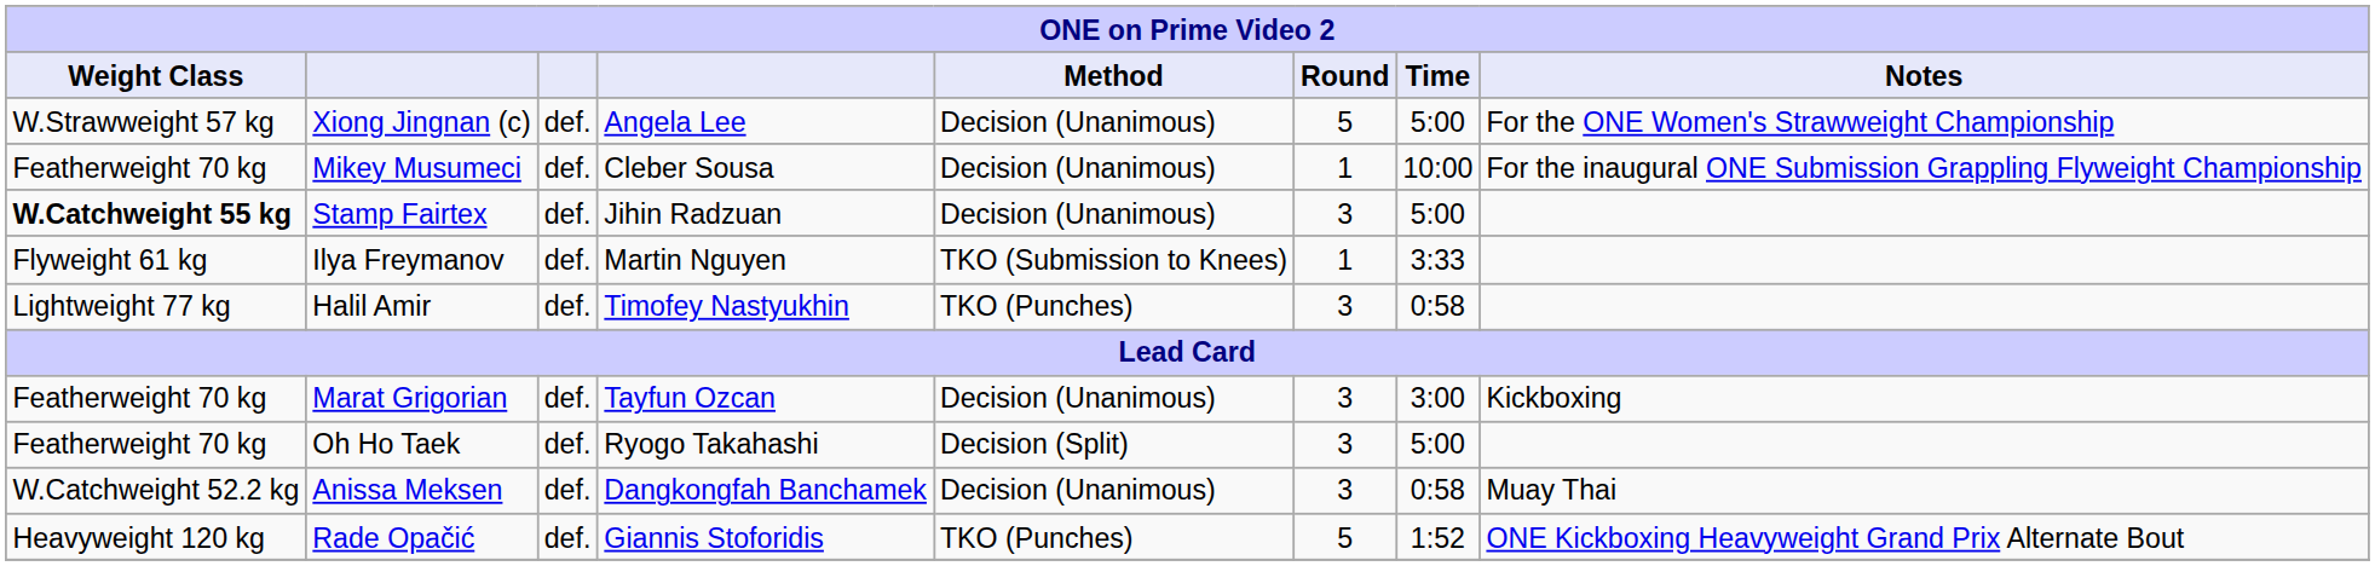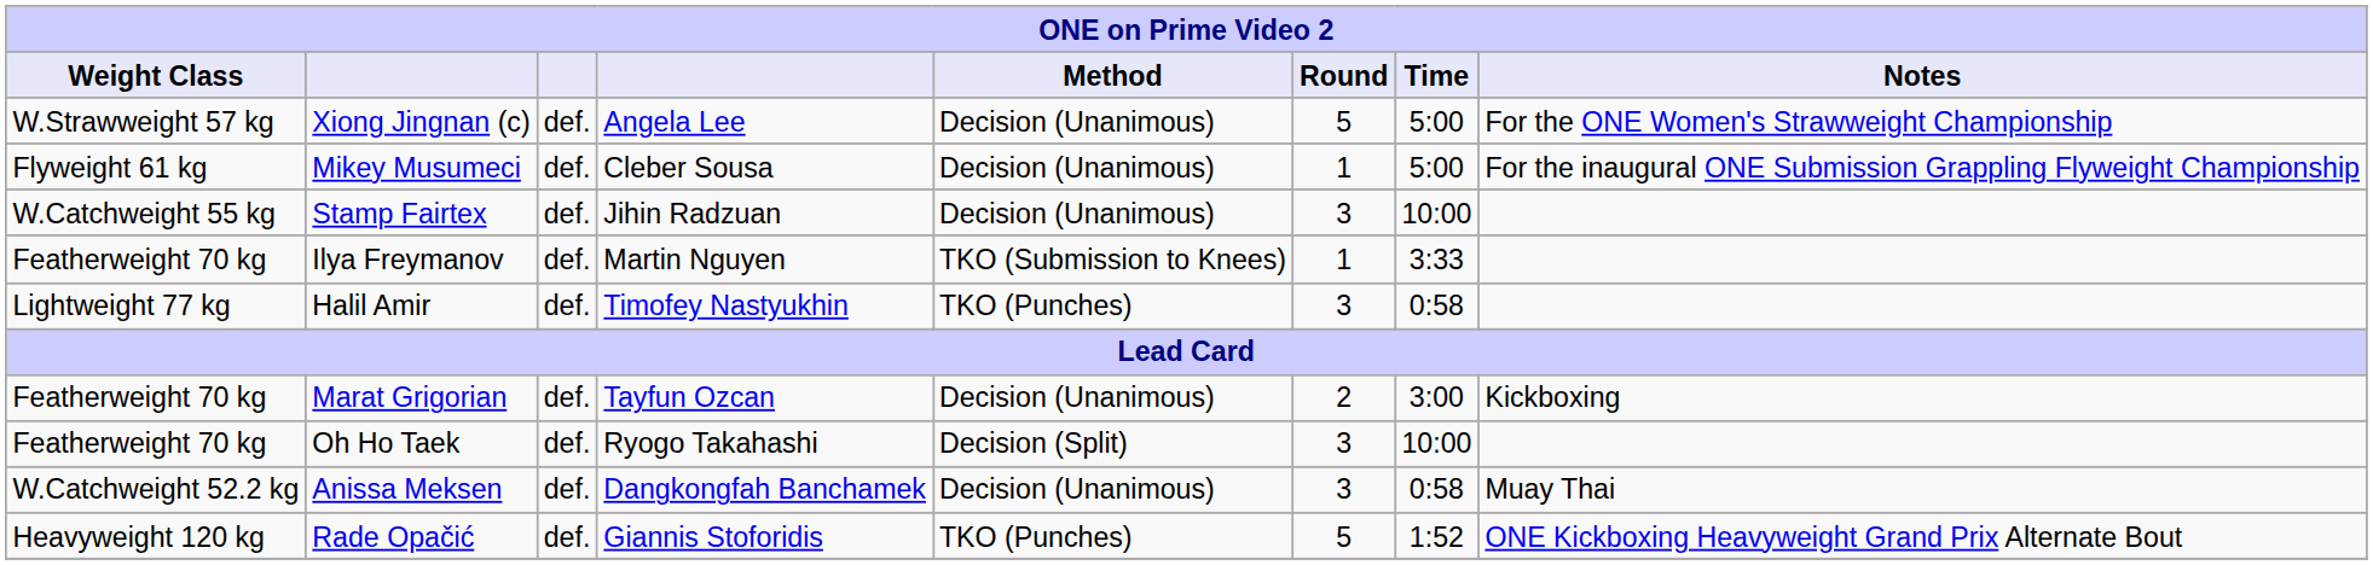 <table class="wikitable" style="font-size: 80%;">
 <tr>
 <th colspan="8" style="background-color: #ccf; color: #000080; text-align: center;"><strong>ONE on Prime Video 2</strong></th>
 </tr>
 <tr>
 <th colspan="1" style="background-color: #E6E8FA; color: #000000; text-align: center;">Weight Class</th>
 <th colspan="1" style="background-color: #E6E8FA; color: #000000; text-align: center;"></th>
 <th colspan="1" style="background-color: #E6E8FA; color: #000000; text-align: center;"></th>
 <th colspan="1" style="background-color: #E6E8FA; color: #000000; text-align: center;"></th>
 <th colspan="1" style="background-color: #E6E8FA; color: #000000; text-align: center;">Method</th>
 <th colspan="1" style="background-color: #E6E8FA; color: #000000; text-align: center;">Round</th>
 <th colspan="1" style="background-color: #E6E8FA; color: #000000; text-align: center;">Time</th>
 <th colspan="1" style="background-color: #E6E8FA; color: #000000; text-align: center;">Notes</th>
 </tr>
 <tr>
 <td>W.Strawweight 57 kg</td>
 <td> <a href='#'>Xiong Jingnan</a> (c)</td>
 <td>def.</td>
 <td> <a href='#'>Angela Lee</a></td>
 <td>Decision (Unanimous)</td>
 <td align=center>5</td>
 <td align=center>5:00</td>
 <td>For the <a href='#'>ONE Women's Strawweight Championship</a></td>
 </tr>
 <tr>
-<td>Featherweight 70 kg</td>
+<td>Flyweight 61 kg</td>
 <td> <a href='#'>Mikey Musumeci</a></td>
 <td>def.</td>
 <td> Cleber Sousa</td>
 <td>Decision (Unanimous)</td>
 <td align=center>1</td>
-<td align=center>10:00</td>
+<td align=center>5:00</td>
 <td>For the inaugural <a href='#'>ONE Submission Grappling Flyweight Championship</a></td>
 </tr>
 <tr>
-<td><strong>W.Catchweight 55 kg</strong></td>
+<td>W.Catchweight 55 kg</td>
 <td> <a href='#'>Stamp Fairtex</a></td>
 <td>def.</td>
 <td> Jihin Radzuan</td>
 <td>Decision (Unanimous)</td>
 <td align=center>3</td>
-<td align=center>5:00</td>
+<td align=center>10:00</td>
 <td></td>
 </tr>
 <tr>
-<td>Flyweight 61 kg</td>
+<td>Featherweight 70 kg</td>
 <td> Ilya Freymanov</td>
 <td>def.</td>
 <td> Martin Nguyen</td>
 <td>TKO (Submission to Knees)</td>
 <td align=center>1</td>
 <td align=center>3:33</td>
 <td></td>
 </tr>
 <tr>
 <td>Lightweight 77 kg</td>
 <td> Halil Amir</td>
 <td>def.</td>
 <td> <a href='#'>Timofey Nastyukhin</a></td>
 <td>TKO (Punches)</td>
 <td align=center>3</td>
 <td align=center>0:58</td>
 <td></td>
 </tr>
 <tr>
 <th colspan="8" style="background-color: #ccf; color: #000080; text-align: center;"><strong>Lead Card</strong></th>
 </tr>
 <tr>
 <td>Featherweight 70 kg</td>
 <td> <a href='#'>Marat Grigorian</a></td>
 <td>def.</td>
 <td> <a href='#'>Tayfun Ozcan</a></td>
 <td>Decision (Unanimous)</td>
-<td align=center>3</td>
+<td align=center>2</td>
 <td align=center>3:00</td>
 <td>Kickboxing</td>
 </tr>
 <tr>
 <td>Featherweight 70 kg</td>
 <td> Oh Ho Taek</td>
 <td>def.</td>
 <td> Ryogo Takahashi</td>
 <td>Decision (Split)</td>
 <td align=center>3</td>
-<td align=center>5:00</td>
+<td align=center>10:00</td>
 <td></td>
 </tr>
 <tr>
 <td>W.Catchweight 52.2 kg</td>
 <td> <a href='#'>Anissa Meksen</a></td>
 <td>def.</td>
 <td> <a href='#'>Dangkongfah Banchamek</a></td>
 <td>Decision (Unanimous)</td>
 <td align=center>3</td>
 <td align=center>0:58</td>
 <td>Muay Thai</td>
 </tr>
 <tr>
 <td>Heavyweight 120 kg</td>
 <td> <a href='#'>Rade Opačić</a></td>
 <td>def.</td>
 <td> <a href='#'>Giannis Stoforidis</a></td>
 <td>TKO (Punches)</td>
 <td align=center>5</td>
 <td align=center>1:52</td>
 <td><a href='#'>ONE Kickboxing Heavyweight Grand Prix</a> Alternate Bout</td>
 </tr>
 <tr>
 </tr>
 </table>
